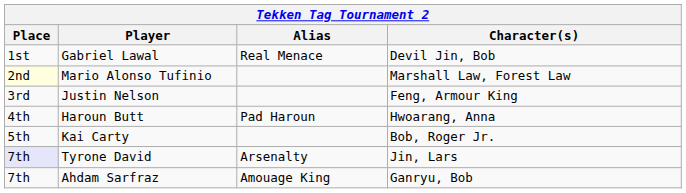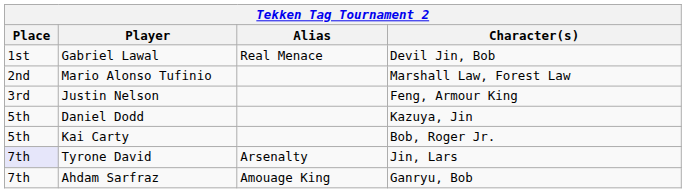 <table class="wikitable">
 <tr>
 <th colspan="4"><strong><em><a href='#'>Tekken Tag Tournament 2</a></em></strong> </th>
 </tr>
 <tr>
 <th style="width:50px;">Place</th>
 <th style="width:180px;">Player</th>
 <th style="width:150px;">Alias</th>
 <th style="width:300px;">Character(s)</th>
 </tr>
 <tr>
 <td>1st</td>
 <td> Gabriel Lawal</td>
 <td>Real Menace</td>
 <td>Devil Jin, Bob</td>
 </tr>
 <tr>
-<td style="background: lightyellow;">2nd</td>
+<td>2nd</td>
 <td> Mario Alonso Tufinio</td>
 <td></td>
 <td>Marshall Law, Forest Law</td>
 </tr>
 <tr>
 <td>3rd</td>
 <td> Justin Nelson</td>
 <td></td>
 <td>Feng, Armour King</td>
 </tr>
 <tr>
-<td>4th</td>
-<td> Haroun Butt</td>
-<td>Pad Haroun</td>
-<td>Hwoarang, Anna</td>
+<td>5th</td>
+<td> Daniel Dodd</td>
+<td></td>
+<td>Kazuya, Jin</td>
 </tr>
 <tr>
 <td>5th</td>
 <td> Kai Carty</td>
 <td></td>
 <td>Bob, Roger Jr.</td>
 </tr>
 <tr>
 <td style="background: lavender;">7th</td>
 <td> Tyrone David</td>
 <td>Arsenalty</td>
 <td>Jin, Lars</td>
 </tr>
 <tr>
 <td>7th</td>
 <td> Ahdam Sarfraz</td>
 <td>Amouage King</td>
 <td>Ganryu, Bob</td>
 </tr>
 </table>
